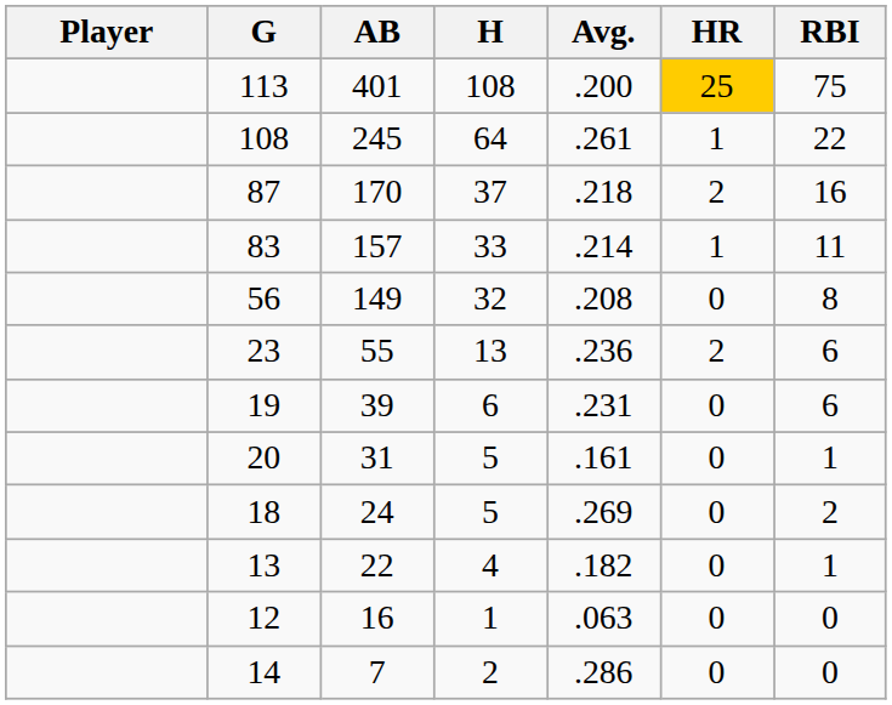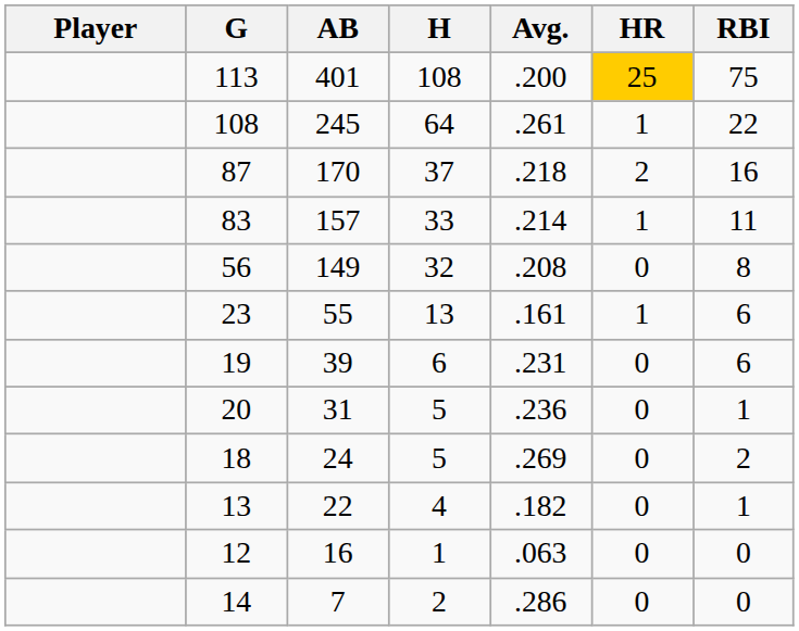 <table class="wikitable sortable">
 <tr>
 <th bgcolor="#DDDDFF" width="16%">Player</th>
 <th bgcolor="#DDDDFF" width="9%">G</th>
 <th bgcolor="#DDDDFF" width="9%">AB</th>
 <th bgcolor="#DDDDFF" width="9%">H</th>
 <th bgcolor="#DDDDFF" width="9%">Avg.</th>
 <th bgcolor="#DDDDFF" width="9%">HR</th>
 <th bgcolor="#DDDDFF" width="9%">RBI</th>
 </tr>
 <tr align="center">
 <td></td>
 <td>113</td>
 <td>401</td>
 <td>108</td>
 <td>.200</td>
 <td bgcolor="#FFCC00">25</td>
 <td>75</td>
 </tr>
 <tr align="center">
 <td></td>
 <td>108</td>
 <td>245</td>
 <td>64</td>
 <td>.261</td>
 <td>1</td>
 <td>22</td>
 </tr>
 <tr align="center">
 <td></td>
 <td>87</td>
 <td>170</td>
 <td>37</td>
 <td>.218</td>
 <td>2</td>
 <td>16</td>
 </tr>
 <tr align="center">
 <td></td>
 <td>83</td>
 <td>157</td>
 <td>33</td>
 <td>.214</td>
 <td>1</td>
 <td>11</td>
 </tr>
 <tr align="center">
 <td></td>
 <td>56</td>
 <td>149</td>
 <td>32</td>
 <td>.208</td>
 <td>0</td>
 <td>8</td>
 </tr>
 <tr align="center">
 <td></td>
 <td>23</td>
 <td>55</td>
 <td>13</td>
-<td>.236</td>
-<td>2</td>
+<td>.161</td>
+<td>1</td>
 <td>6</td>
 </tr>
 <tr align="center">
 <td></td>
 <td>19</td>
 <td>39</td>
 <td>6</td>
 <td>.231</td>
 <td>0</td>
 <td>6</td>
 </tr>
 <tr align="center">
 <td></td>
 <td>20</td>
 <td>31</td>
 <td>5</td>
-<td>.161</td>
+<td>.236</td>
 <td>0</td>
 <td>1</td>
 </tr>
 <tr align="center">
 <td></td>
 <td>18</td>
 <td>24</td>
 <td>5</td>
 <td>.269</td>
 <td>0</td>
 <td>2</td>
 </tr>
 <tr align="center">
 <td></td>
 <td>13</td>
 <td>22</td>
 <td>4</td>
 <td>.182</td>
 <td>0</td>
 <td>1</td>
 </tr>
 <tr align="center">
 <td></td>
 <td>12</td>
 <td>16</td>
 <td>1</td>
 <td>.063</td>
 <td>0</td>
 <td>0</td>
 </tr>
 <tr align="center">
 <td></td>
 <td>14</td>
 <td>7</td>
 <td>2</td>
 <td>.286</td>
 <td>0</td>
 <td>0</td>
 </tr>
 </table>
